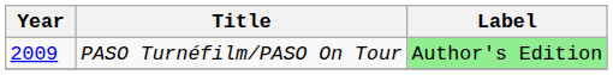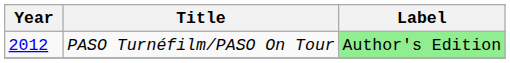 <table class="wikitable">
 <tr>
 <th align="left" valign="top" width="40">Year</th>
 <th align="left" valign="top">Title</th>
 <th align="left" valign="top">Label</th>
 </tr>
 <tr>
-<td><a href='#'>2009</a></td>
+<td><a href='#'>2012</a></td>
 <td><em>PASO Turnéfilm/PASO On Tour</em></td>
 <td style="background: lightgreen;">Author's Edition</td>
 </tr>
 <tr>
 </tr>
 </table>
